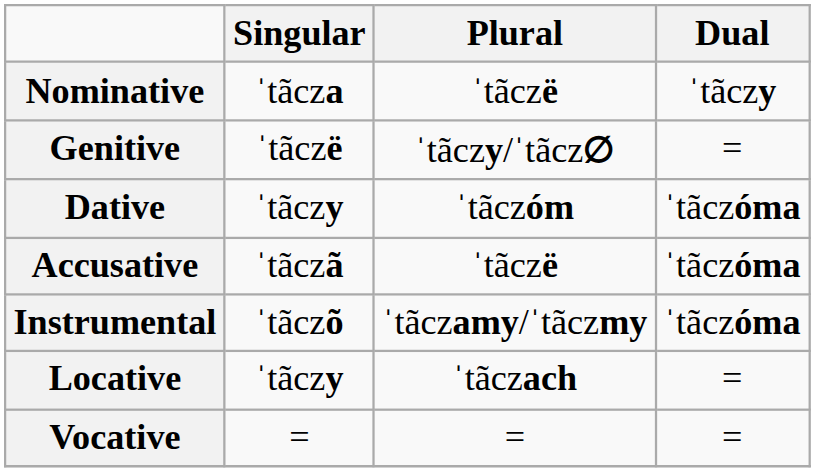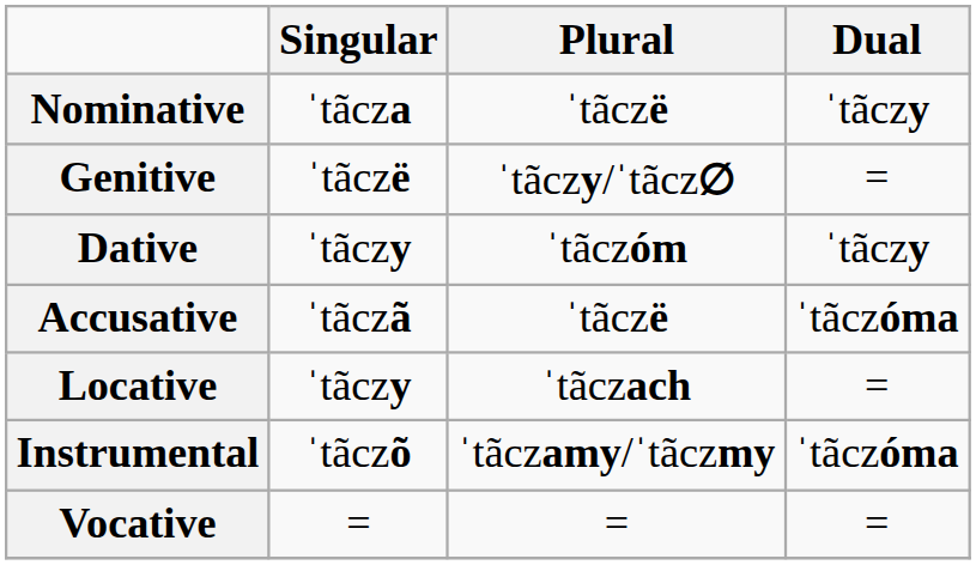 <table class="wikitable" style="text-align:center;">
 <tr>
 <td></td>
 <th>Singular</th>
 <th>Plural</th>
 <th>Dual</th>
 </tr>
 <tr>
 <th>Nominative</th>
 <td>ˈtãcz<strong>a</strong></td>
 <td>ˈtãcz<strong>ë</strong></td>
 <td>ˈtãcz<strong>y</strong></td>
 </tr>
 <tr>
 <th>Genitive</th>
 <td>ˈtãcz<strong>ë</strong></td>
 <td>ˈtãcz<strong>y</strong>/ˈtãcz<strong>∅</strong></td>
 <td>= </td>
 </tr>
 <tr>
 <th>Dative</th>
 <td>ˈtãcz<strong>y</strong></td>
 <td>ˈtãcz<strong>óm</strong></td>
-<td>ˈtãcz<strong>óma</strong></td>
+<td>ˈtãcz<strong>y</strong></td>
 </tr>
 <tr>
 <th>Accusative</th>
 <td>ˈtãcz<strong>ã</strong></td>
 <td>ˈtãcz<strong>ë</strong></td>
 <td>ˈtãcz<strong>óma</strong></td>
 </tr>
 <tr>
+<th>Locative</th>
+<td>ˈtãcz<strong>y</strong></td>
+<td>ˈtãcz<strong>ach</strong></td>
+<td>= </td>
+</tr>
+<tr>
 <th>Instrumental</th>
 <td>ˈtãcz<strong>õ</strong></td>
 <td>ˈtãcz<strong>amy</strong>/ˈtãcz<strong>my</strong></td>
 <td>ˈtãcz<strong>óma</strong></td>
-</tr>
-<tr>
-<th>Locative</th>
-<td>ˈtãcz<strong>y</strong></td>
-<td>ˈtãcz<strong>ach</strong></td>
-<td>= </td>
 </tr>
 <tr>
 <th>Vocative</th>
 <td>= </td>
 <td>= </td>
 <td>= </td>
 </tr>
 <tr>
 </tr>
 </table>
